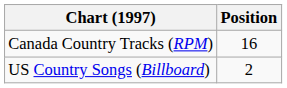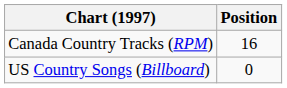 <table class="wikitable sortable">
 <tr>
 <th scope="col">Chart (1997)</th>
 <th scope="col">Position</th>
 </tr>
 <tr>
 <td>Canada Country Tracks (<em><a href='#'>RPM</a></em>)</td>
 <td align="center">16</td>
 </tr>
 <tr>
 <td>US <a href='#'>Country Songs</a> (<em><a href='#'>Billboard</a></em>)</td>
-<td align="center">2</td>
+<td align="center">0</td>
 </tr>
 </table>
